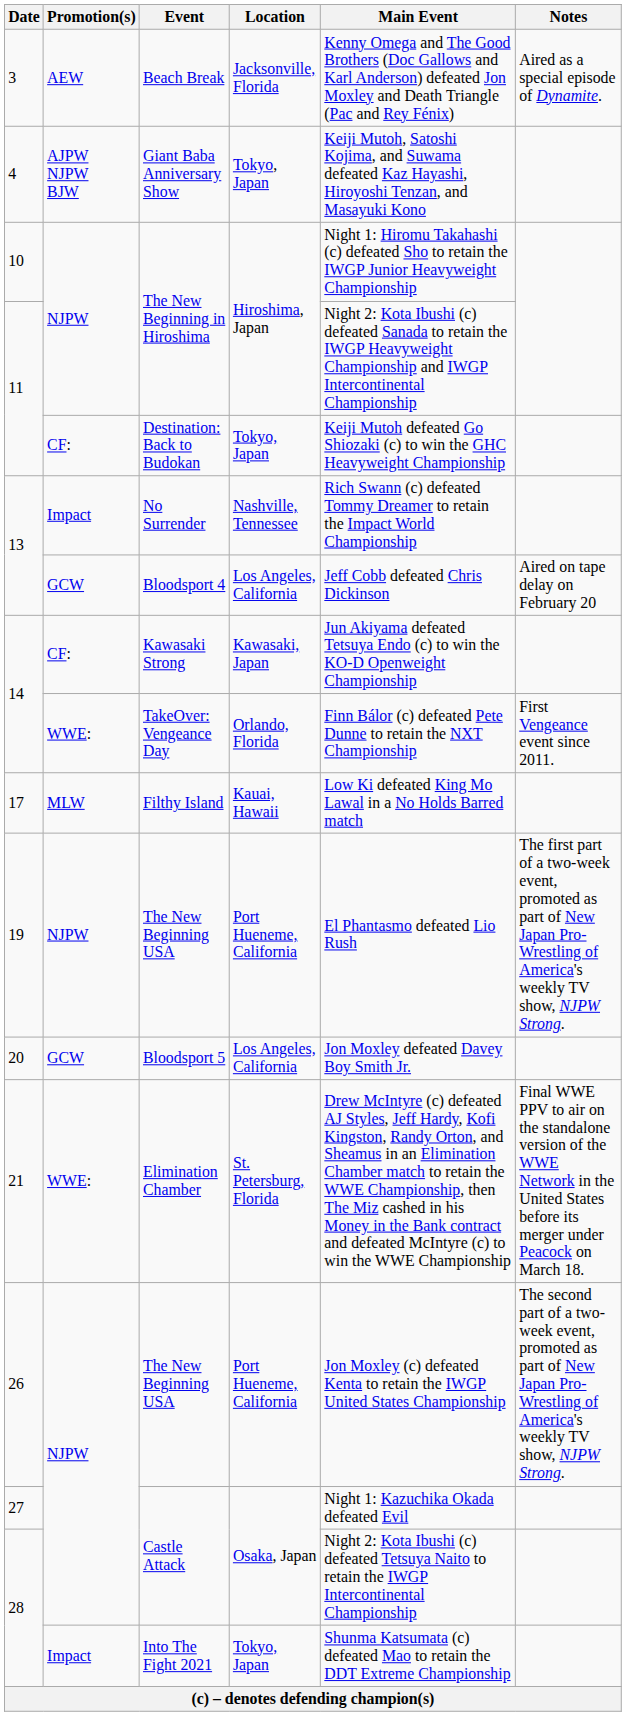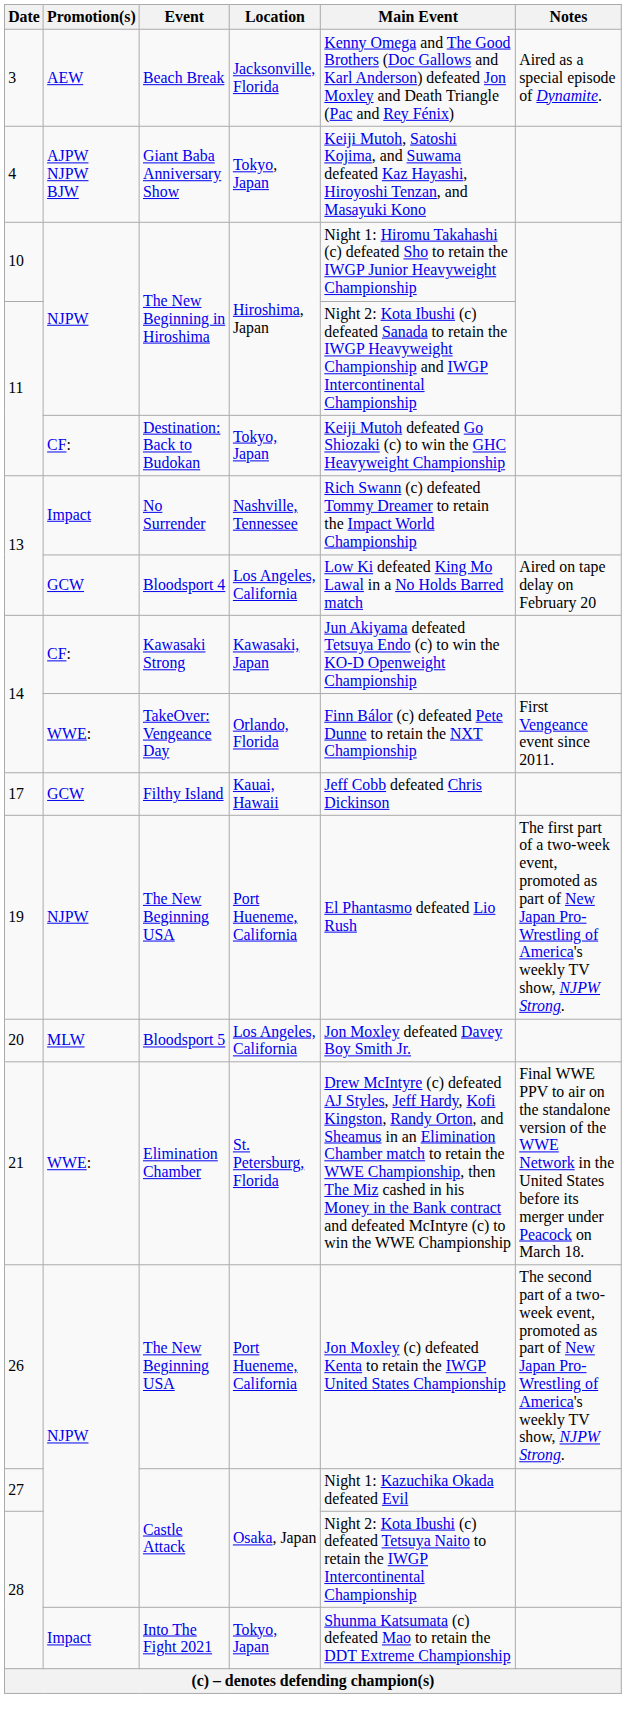 <table class="wikitable" style="width:100%;">
 <tr>
 <th style="width:5%;">Date</th>
 <th style="width:5%;">Promotion(s)</th>
 <th style="width:15%;">Event</th>
 <th style="width:15%;">Location</th>
 <th style="width:40%;">Main Event</th>
 <th style="width:20%;">Notes</th>
 </tr>
 <tr>
 <td>3</td>
 <td><a href='#'>AEW</a></td>
 <td><a href='#'>Beach Break</a></td>
 <td><a href='#'>Jacksonville, Florida</a></td>
 <td><a href='#'>Kenny Omega</a> and <a href='#'>The Good Brothers</a> (<a href='#'>Doc Gallows</a> and <a href='#'>Karl Anderson</a>) defeated  <a href='#'>Jon Moxley</a> and Death Triangle (<a href='#'>Pac</a> and <a href='#'>Rey Fénix</a>)</td>
 <td>Aired as a special episode of <em><a href='#'>Dynamite</a></em>.</td>
 </tr>
 <tr>
 <td>4</td>
 <td><a href='#'>AJPW</a> <br> <a href='#'>NJPW</a> <br> <a href='#'>BJW</a></td>
 <td><a href='#'>Giant Baba Anniversary Show</a></td>
 <td><a href='#'>Tokyo</a>, <a href='#'>Japan</a></td>
 <td><a href='#'>Keiji Mutoh</a>, <a href='#'>Satoshi Kojima</a>, and <a href='#'>Suwama</a> defeated <a href='#'>Kaz Hayashi</a>, <a href='#'>Hiroyoshi Tenzan</a>, and <a href='#'>Masayuki Kono</a></td>
 <td></td>
 </tr>
 <tr>
 <td>10</td>
 <td rowspan=2><a href='#'>NJPW</a></td>
 <td rowspan=2><a href='#'>The New Beginning in Hiroshima</a></td>
 <td rowspan=2><a href='#'>Hiroshima</a>, Japan</td>
 <td>Night 1: <a href='#'>Hiromu Takahashi</a> (c) defeated <a href='#'>Sho</a> to retain the <a href='#'>IWGP Junior Heavyweight Championship</a></td>
 <td rowspan=2></td>
 </tr>
 <tr>
 <td rowspan=2>11</td>
 <td>Night 2: <a href='#'>Kota Ibushi</a> (c) defeated <a href='#'>Sanada</a> to retain the <a href='#'>IWGP Heavyweight Championship</a> and <a href='#'>IWGP Intercontinental Championship</a></td>
 </tr>
 <tr>
 <td><a href='#'>CF</a>:</td>
 <td><a href='#'>Destination: Back to Budokan</a></td>
 <td><a href='#'>Tokyo, Japan</a></td>
 <td><a href='#'>Keiji Mutoh</a> defeated <a href='#'>Go Shiozaki</a> (c) to win the <a href='#'>GHC Heavyweight Championship</a></td>
 <td></td>
 </tr>
 <tr>
 <td rowspan=2>13</td>
 <td><a href='#'>Impact</a></td>
 <td><a href='#'>No Surrender</a></td>
 <td><a href='#'>Nashville, Tennessee</a></td>
 <td><a href='#'>Rich Swann</a> (c) defeated <a href='#'>Tommy Dreamer</a> to retain the <a href='#'>Impact World Championship</a></td>
 <td></td>
 </tr>
 <tr>
 <td><a href='#'>GCW</a></td>
 <td><a href='#'>Bloodsport 4</a></td>
 <td><a href='#'>Los Angeles, California</a></td>
-<td><a href='#'>Jeff Cobb</a> defeated <a href='#'>Chris Dickinson</a></td>
+<td><a href='#'>Low Ki</a> defeated <a href='#'>King Mo Lawal</a> in a <a href='#'>No Holds Barred match</a></td>
 <td>Aired on tape delay on February 20</td>
 </tr>
 <tr>
 <td rowspan=2>14</td>
 <td><a href='#'>CF</a>:</td>
 <td><a href='#'>Kawasaki Strong</a></td>
 <td><a href='#'>Kawasaki, Japan</a></td>
 <td><a href='#'>Jun Akiyama</a> defeated <a href='#'>Tetsuya Endo</a> (c) to win the <a href='#'>KO-D Openweight Championship</a></td>
 <td></td>
 </tr>
 <tr>
 <td><a href='#'>WWE</a>:</td>
 <td><a href='#'>TakeOver: Vengeance Day</a></td>
 <td><a href='#'>Orlando, Florida</a></td>
 <td><a href='#'>Finn Bálor</a> (c) defeated <a href='#'>Pete Dunne</a> to retain the <a href='#'>NXT Championship</a></td>
 <td>First <a href='#'>Vengeance</a> event since 2011.</td>
 </tr>
 <tr>
 <td>17</td>
-<td><a href='#'>MLW</a></td>
+<td><a href='#'>GCW</a></td>
 <td><a href='#'>Filthy Island</a></td>
 <td><a href='#'>Kauai, Hawaii</a></td>
-<td><a href='#'>Low Ki</a> defeated <a href='#'>King Mo Lawal</a> in a <a href='#'>No Holds Barred match</a></td>
+<td><a href='#'>Jeff Cobb</a> defeated <a href='#'>Chris Dickinson</a></td>
 <td></td>
 </tr>
 <tr>
 <td>19</td>
 <td><a href='#'>NJPW</a></td>
 <td><a href='#'>The New Beginning USA</a><br></td>
 <td><a href='#'>Port Hueneme, California</a></td>
 <td><a href='#'>El Phantasmo</a> defeated <a href='#'>Lio Rush</a></td>
 <td>The first part of a two-week event, promoted as part of <a href='#'>New Japan Pro-Wrestling of America</a>'s weekly TV show, <em><a href='#'>NJPW Strong</a></em>.</td>
 </tr>
 <tr>
 <td>20</td>
-<td><a href='#'>GCW</a></td>
+<td><a href='#'>MLW</a></td>
 <td><a href='#'>Bloodsport 5</a></td>
 <td><a href='#'>Los Angeles, California</a></td>
 <td><a href='#'>Jon Moxley</a> defeated <a href='#'>Davey Boy Smith Jr.</a></td>
 <td></td>
 </tr>
 <tr>
 <td>21</td>
 <td><a href='#'>WWE</a>:</td>
 <td><a href='#'>Elimination Chamber</a></td>
 <td><a href='#'>St. Petersburg, Florida</a></td>
 <td><a href='#'>Drew McIntyre</a> (c) defeated <a href='#'>AJ Styles</a>, <a href='#'>Jeff Hardy</a>, <a href='#'>Kofi Kingston</a>, <a href='#'>Randy Orton</a>, and <a href='#'>Sheamus</a> in an <a href='#'>Elimination Chamber match</a> to retain the <a href='#'>WWE Championship</a>, then <a href='#'>The Miz</a> cashed in his <a href='#'>Money in the Bank contract</a> and defeated McIntyre (c) to win the WWE Championship</td>
 <td>Final WWE PPV to air on the standalone version of the <a href='#'>WWE Network</a> in the United States before its merger under <a href='#'>Peacock</a> on March 18.</td>
 </tr>
 <tr>
 <td>26</td>
 <td rowspan=3><a href='#'>NJPW</a></td>
 <td><a href='#'>The New Beginning USA</a><br></td>
 <td><a href='#'>Port Hueneme, California</a></td>
 <td><a href='#'>Jon Moxley</a> (c) defeated <a href='#'>Kenta</a> to retain the <a href='#'>IWGP United States Championship</a></td>
 <td>The second part of a two-week event, promoted as part of <a href='#'>New Japan Pro-Wrestling of America</a>'s weekly TV show, <em><a href='#'>NJPW Strong</a></em>.</td>
 </tr>
 <tr>
 <td>27</td>
 <td rowspan=2><a href='#'>Castle Attack</a></td>
 <td rowspan=2><a href='#'>Osaka</a>, Japan</td>
 <td>Night 1: <a href='#'>Kazuchika Okada</a> defeated <a href='#'>Evil</a></td>
 <td></td>
 </tr>
 <tr>
 <td rowspan=2>28</td>
 <td>Night 2: <a href='#'>Kota Ibushi</a> (c) defeated <a href='#'>Tetsuya Naito</a> to retain the <a href='#'>IWGP Intercontinental Championship</a></td>
 <td></td>
 </tr>
 <tr>
 <td><a href='#'>Impact</a></td>
 <td><a href='#'>Into The Fight 2021</a></td>
 <td><a href='#'>Tokyo, Japan</a></td>
 <td><a href='#'>Shunma Katsumata</a> (c) defeated <a href='#'>Mao</a> to retain the <a href='#'>DDT Extreme Championship</a></td>
 </tr>
 <tr>
 <th colspan="6">(c) – denotes defending champion(s)</th>
 </tr>
 </table>
